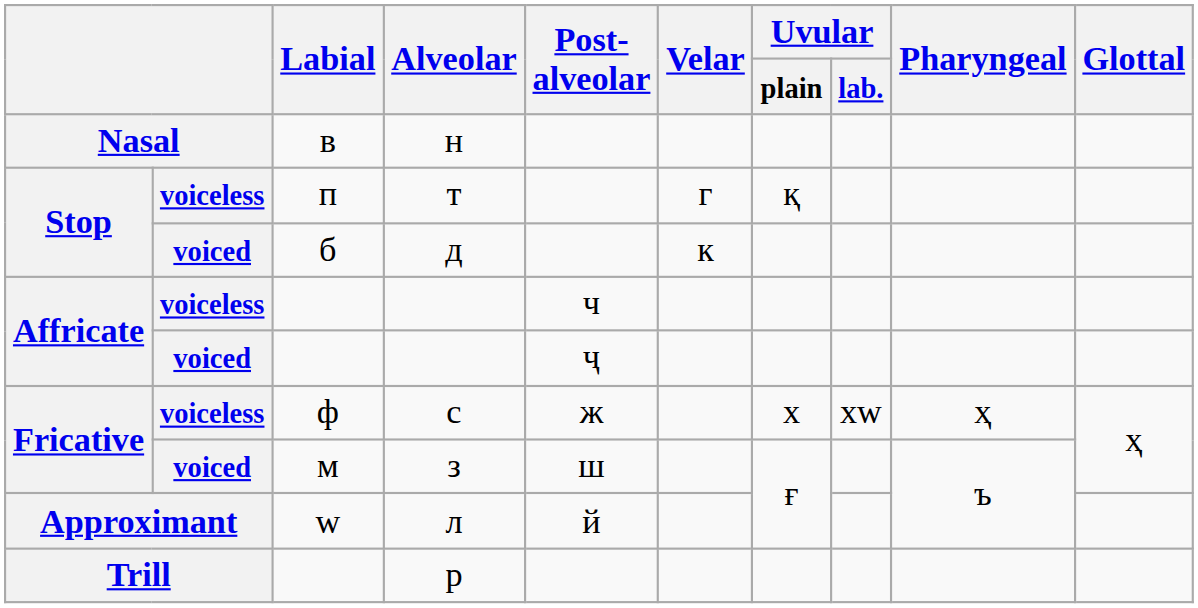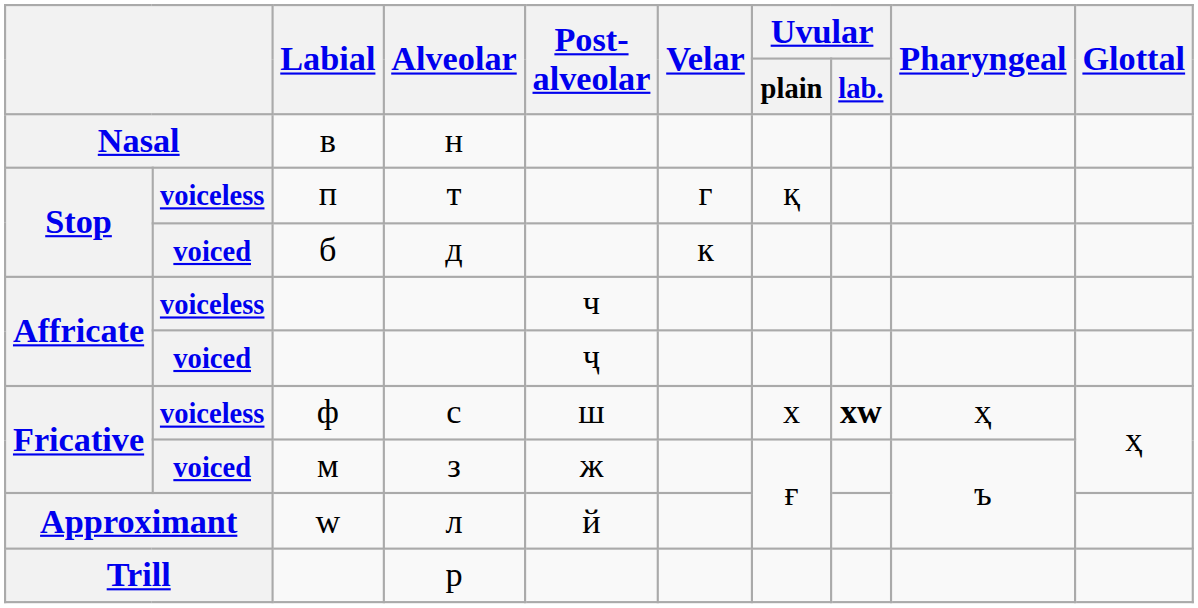 <table class="wikitable" style="text-align:center;">
 <tr>
 <th colspan="2" rowspan="2"></th>
 <th rowspan="2"><a href='#'>Labial</a></th>
 <th rowspan="2"><a href='#'>Alveolar</a></th>
 <th rowspan="2"><a href='#'>Post‐<br>alveolar</a></th>
 <th rowspan="2"><a href='#'>Velar</a></th>
 <th colspan="2"><a href='#'>Uvular</a></th>
 <th rowspan="2"><a href='#'>Pharyngeal</a></th>
 <th rowspan="2"><a href='#'>Glottal</a></th>
 </tr>
 <tr>
 <th><small>plain</small></th>
 <th><small><a href='#'>lab.</a></small></th>
 </tr>
 <tr>
 <th colspan="2"><a href='#'>Nasal</a></th>
 <td>в </td>
 <td>н </td>
 <td></td>
 <td></td>
 <td></td>
 <td></td>
 <td></td>
 <td></td>
 </tr>
 <tr>
 <th rowspan="2"><a href='#'>Stop</a></th>
 <th><small><a href='#'>voiceless</a></small></th>
 <td>п </td>
 <td>т </td>
 <td></td>
 <td>г </td>
 <td>қ </td>
 <td></td>
 <td></td>
 <td></td>
 </tr>
 <tr>
 <th><small><a href='#'>voiced</a></small></th>
 <td>б </td>
 <td>д </td>
 <td></td>
 <td>к </td>
 <td></td>
 <td></td>
 <td></td>
 <td></td>
 </tr>
 <tr>
 <th rowspan="2"><a href='#'>Affricate</a></th>
 <th><small><a href='#'>voiceless</a></small></th>
 <td></td>
 <td></td>
 <td>ч </td>
 <td></td>
 <td></td>
 <td></td>
 <td></td>
 <td></td>
 </tr>
 <tr>
 <th><small><a href='#'>voiced</a></small></th>
 <td></td>
 <td></td>
 <td>ҷ </td>
 <td></td>
 <td></td>
 <td></td>
 <td></td>
 <td></td>
 </tr>
 <tr>
 <th rowspan="2"><a href='#'>Fricative</a></th>
 <th><small><a href='#'>voiceless</a></small></th>
 <td>ф </td>
 <td>с </td>
-<td>ж </td>
+<td>ш </td>
 <td></td>
 <td>х </td>
-<td>хԝ </td>
+<td><strong>хԝ </strong></td>
 <td>ҳ </td>
 <td rowspan="2">ҳ </td>
 </tr>
 <tr>
 <th><small><a href='#'>voiced</a></small></th>
 <td>м </td>
 <td>з </td>
-<td>ш </td>
+<td>ж </td>
 <td></td>
 <td rowspan="2">ғ </td>
 <td></td>
 <td rowspan="2">ъ </td>
 </tr>
 <tr>
 <th colspan="2"><a href='#'>Approximant</a></th>
 <td>ԝ </td>
 <td>л </td>
 <td>й </td>
 <td></td>
 <td></td>
 <td></td>
 </tr>
 <tr>
 <th colspan="2"><a href='#'>Trill</a></th>
 <td></td>
 <td>р </td>
 <td></td>
 <td></td>
 <td></td>
 <td></td>
 <td></td>
 <td></td>
 </tr>
 </table>
